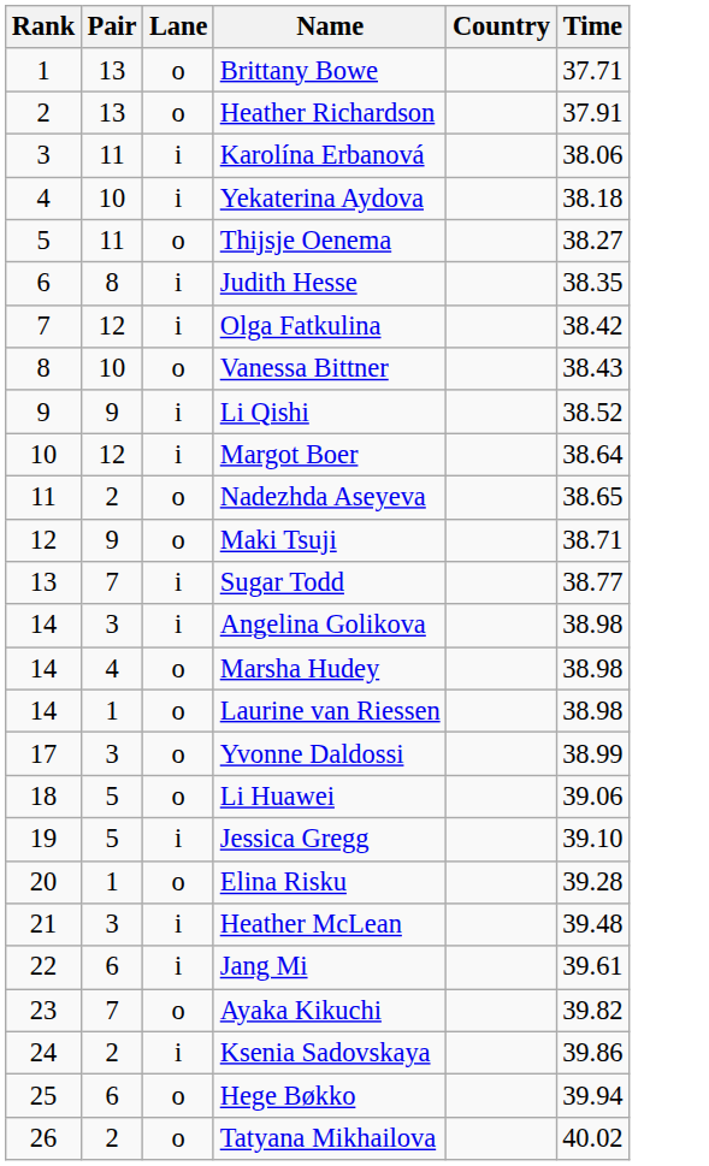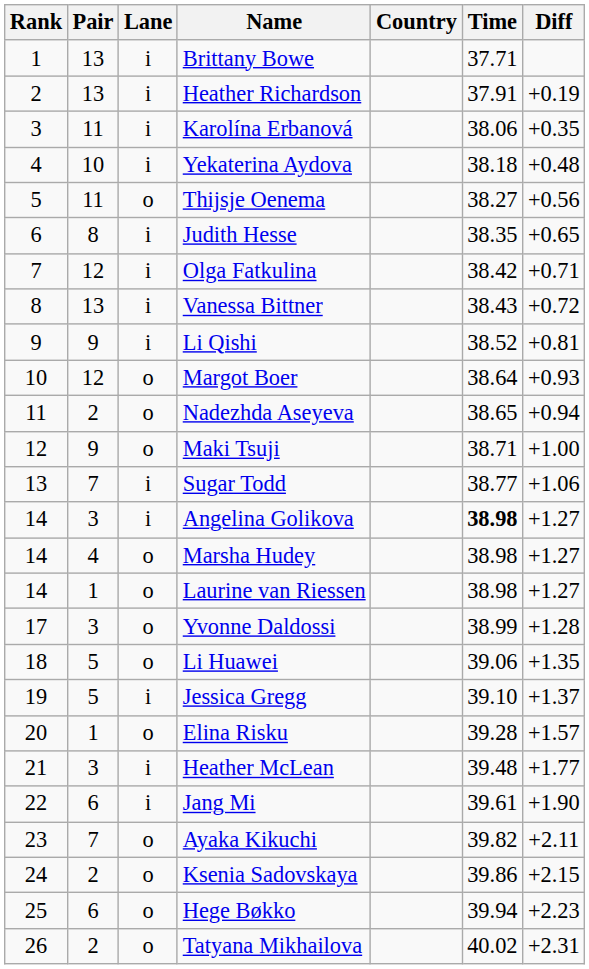 <table class="wikitable sortable" style="text-align:center">
 <tr>
 <th>Rank</th>
 <th>Pair</th>
 <th>Lane</th>
 <th>Name</th>
 <th>Country</th>
 <th>Time</th>
+<th>Diff</th>
 </tr>
 <tr>
 <td>1</td>
 <td>13</td>
-<td>o</td>
+<td>i</td>
 <td align=left><a href='#'>Brittany Bowe</a></td>
 <td align=left></td>
 <td>37.71</td>
+<td></td>
 </tr>
 <tr>
 <td>2</td>
 <td>13</td>
-<td>o</td>
+<td>i</td>
 <td align=left><a href='#'>Heather Richardson</a></td>
 <td align=left></td>
 <td>37.91</td>
+<td>+0.19</td>
 </tr>
 <tr>
 <td>3</td>
 <td>11</td>
 <td>i</td>
 <td align=left><a href='#'>Karolína Erbanová</a></td>
 <td align=left></td>
 <td>38.06</td>
+<td>+0.35</td>
 </tr>
 <tr>
 <td>4</td>
 <td>10</td>
 <td>i</td>
 <td align=left><a href='#'>Yekaterina Aydova</a></td>
 <td align=left></td>
 <td>38.18</td>
+<td>+0.48</td>
 </tr>
 <tr>
 <td>5</td>
 <td>11</td>
 <td>o</td>
 <td align=left><a href='#'>Thijsje Oenema</a></td>
 <td align=left></td>
 <td>38.27</td>
+<td>+0.56</td>
 </tr>
 <tr>
 <td>6</td>
 <td>8</td>
 <td>i</td>
 <td align=left><a href='#'>Judith Hesse</a></td>
 <td align=left></td>
 <td>38.35</td>
+<td>+0.65</td>
 </tr>
 <tr>
 <td>7</td>
 <td>12</td>
 <td>i</td>
 <td align=left><a href='#'>Olga Fatkulina</a></td>
 <td align=left></td>
 <td>38.42</td>
+<td>+0.71</td>
 </tr>
 <tr>
 <td>8</td>
-<td>10</td>
-<td>o</td>
+<td>13</td>
+<td>i</td>
 <td align=left><a href='#'>Vanessa Bittner</a></td>
 <td align=left></td>
 <td>38.43</td>
+<td>+0.72</td>
 </tr>
 <tr>
 <td>9</td>
 <td>9</td>
 <td>i</td>
 <td align=left><a href='#'>Li Qishi</a></td>
 <td align=left></td>
 <td>38.52</td>
+<td>+0.81</td>
 </tr>
 <tr>
 <td>10</td>
 <td>12</td>
-<td>i</td>
+<td>o</td>
 <td align=left><a href='#'>Margot Boer</a></td>
 <td align=left></td>
 <td>38.64</td>
+<td>+0.93</td>
 </tr>
 <tr>
 <td>11</td>
 <td>2</td>
 <td>o</td>
 <td align=left><a href='#'>Nadezhda Aseyeva</a></td>
 <td align=left></td>
 <td>38.65</td>
+<td>+0.94</td>
 </tr>
 <tr>
 <td>12</td>
 <td>9</td>
 <td>o</td>
 <td align=left><a href='#'>Maki Tsuji</a></td>
 <td align=left></td>
 <td>38.71</td>
+<td>+1.00</td>
 </tr>
 <tr>
 <td>13</td>
 <td>7</td>
 <td>i</td>
 <td align=left><a href='#'>Sugar Todd</a></td>
 <td align=left></td>
 <td>38.77</td>
+<td>+1.06</td>
 </tr>
 <tr>
 <td>14</td>
 <td>3</td>
 <td>i</td>
 <td align=left><a href='#'>Angelina Golikova</a></td>
 <td align=left></td>
-<td>38.98</td>
+<td><strong>38.98</strong></td>
+<td>+1.27</td>
 </tr>
 <tr>
 <td>14</td>
 <td>4</td>
 <td>o</td>
 <td align=left><a href='#'>Marsha Hudey</a></td>
 <td align=left></td>
 <td>38.98</td>
+<td>+1.27</td>
 </tr>
 <tr>
 <td>14</td>
 <td>1</td>
 <td>o</td>
 <td align=left><a href='#'>Laurine van Riessen</a></td>
 <td align=left></td>
 <td>38.98</td>
+<td>+1.27</td>
 </tr>
 <tr>
 <td>17</td>
 <td>3</td>
 <td>o</td>
 <td align=left><a href='#'>Yvonne Daldossi</a></td>
 <td align=left></td>
 <td>38.99</td>
+<td>+1.28</td>
 </tr>
 <tr>
 <td>18</td>
 <td>5</td>
 <td>o</td>
 <td align=left><a href='#'>Li Huawei</a></td>
 <td align=left></td>
 <td>39.06</td>
+<td>+1.35</td>
 </tr>
 <tr>
 <td>19</td>
 <td>5</td>
 <td>i</td>
 <td align=left><a href='#'>Jessica Gregg</a></td>
 <td align=left></td>
 <td>39.10</td>
+<td>+1.37</td>
 </tr>
 <tr>
 <td>20</td>
 <td>1</td>
 <td>o</td>
 <td align=left><a href='#'>Elina Risku</a></td>
 <td align=left></td>
 <td>39.28</td>
+<td>+1.57</td>
 </tr>
 <tr>
 <td>21</td>
 <td>3</td>
 <td>i</td>
 <td align=left><a href='#'>Heather McLean</a></td>
 <td align=left></td>
 <td>39.48</td>
+<td>+1.77</td>
 </tr>
 <tr>
 <td>22</td>
 <td>6</td>
 <td>i</td>
 <td align=left><a href='#'>Jang Mi</a></td>
 <td align=left></td>
 <td>39.61</td>
+<td>+1.90</td>
 </tr>
 <tr>
 <td>23</td>
 <td>7</td>
 <td>o</td>
 <td align=left><a href='#'>Ayaka Kikuchi</a></td>
 <td align=left></td>
 <td>39.82</td>
+<td>+2.11</td>
 </tr>
 <tr>
 <td>24</td>
 <td>2</td>
-<td>i</td>
+<td>o</td>
 <td align=left><a href='#'>Ksenia Sadovskaya</a></td>
 <td align=left></td>
 <td>39.86</td>
+<td>+2.15</td>
 </tr>
 <tr>
 <td>25</td>
 <td>6</td>
 <td>o</td>
 <td align=left><a href='#'>Hege Bøkko</a></td>
 <td align=left></td>
 <td>39.94</td>
+<td>+2.23</td>
 </tr>
 <tr>
 <td>26</td>
 <td>2</td>
 <td>o</td>
 <td align=left><a href='#'>Tatyana Mikhailova</a></td>
 <td align=left></td>
 <td>40.02</td>
+<td>+2.31</td>
 </tr>
 </table>
